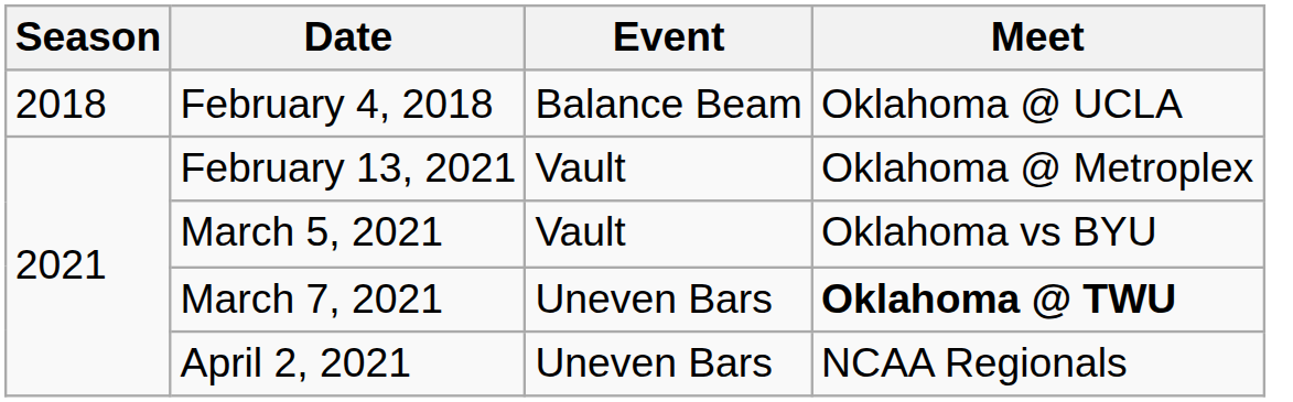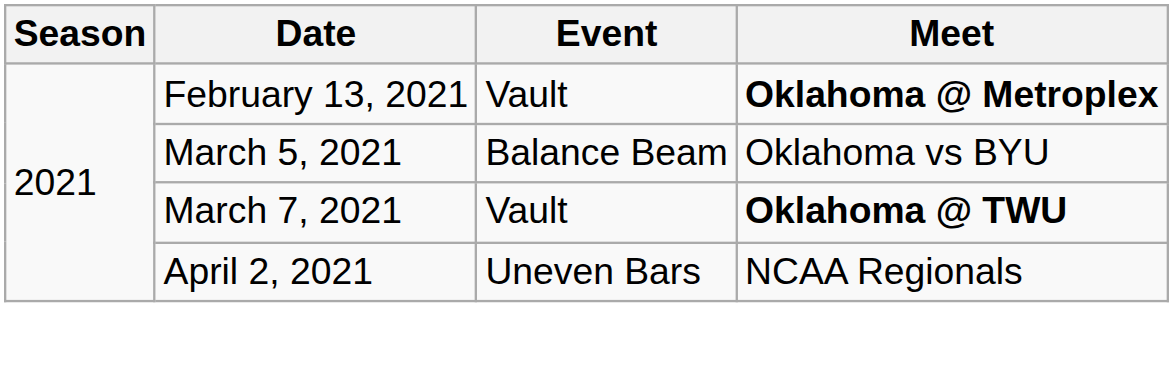 <table class="wikitable">
 <tr>
 <th>Season</th>
 <th>Date</th>
 <th>Event</th>
 <th>Meet</th>
 </tr>
 <tr>
-<td rowspan="1">2018</td>
-<td>February 4, 2018</td>
-<td>Balance Beam</td>
-<td>Oklahoma @ UCLA</td>
-</tr>
-<tr>
 <td rowspan="4">2021</td>
 <td>February 13, 2021</td>
 <td>Vault</td>
-<td>Oklahoma @ Metroplex</td>
+<td><strong>Oklahoma @ Metroplex</strong></td>
 </tr>
 <tr>
 <td>March 5, 2021</td>
-<td>Vault</td>
+<td>Balance Beam</td>
 <td>Oklahoma vs BYU</td>
 </tr>
 <tr>
 <td>March 7, 2021</td>
-<td>Uneven Bars</td>
+<td>Vault</td>
 <td><strong>Oklahoma @ TWU</strong></td>
 </tr>
 <tr>
 <td>April 2, 2021</td>
 <td>Uneven Bars</td>
 <td>NCAA Regionals</td>
 </tr>
 </table>
